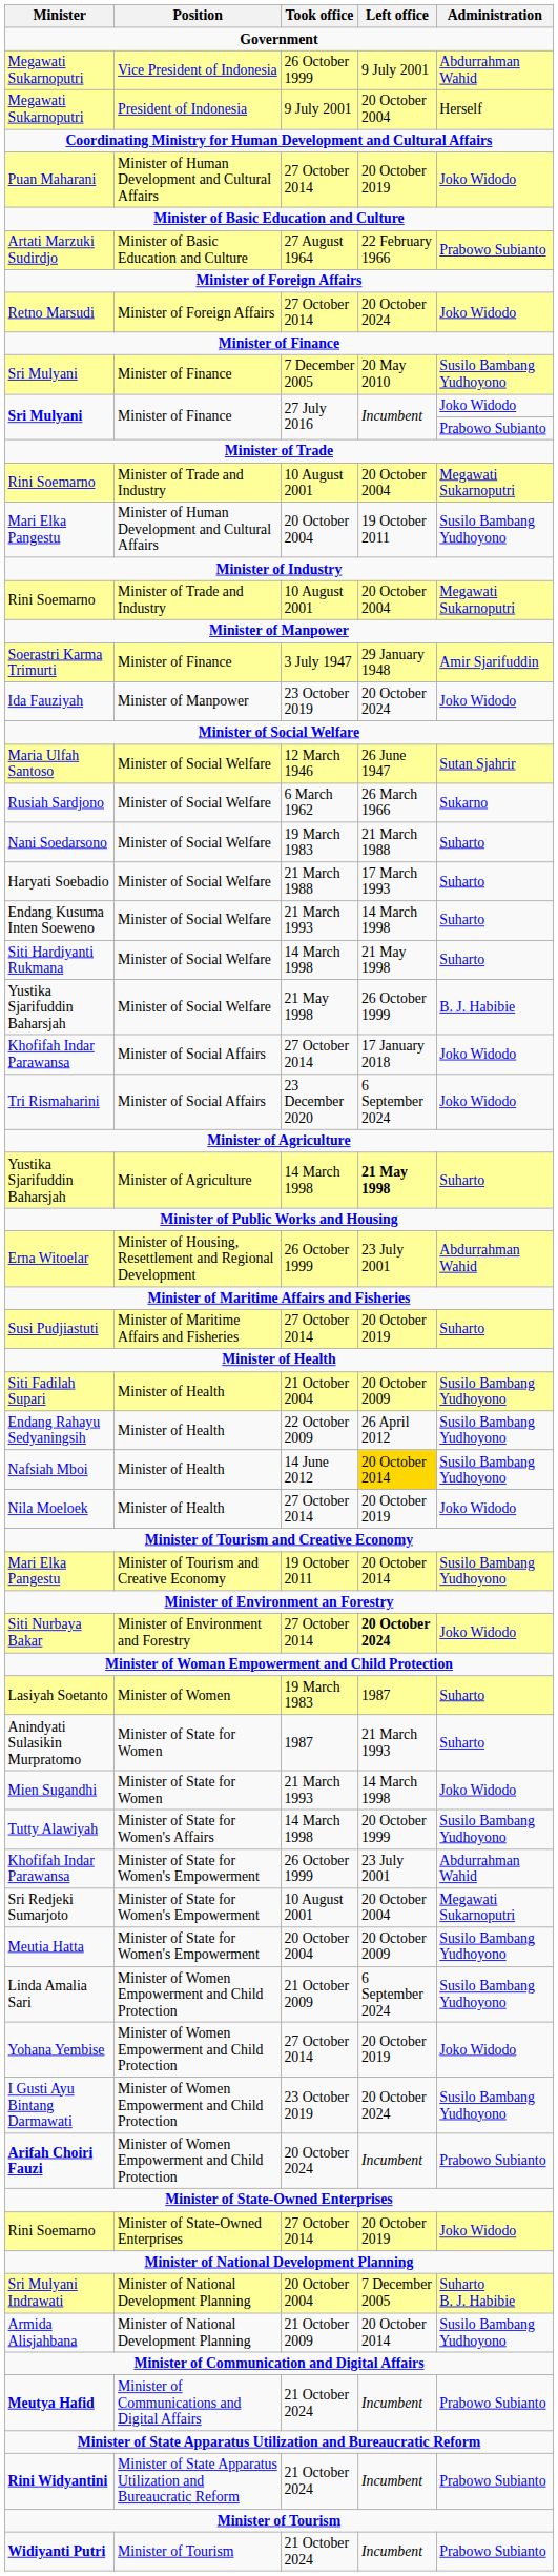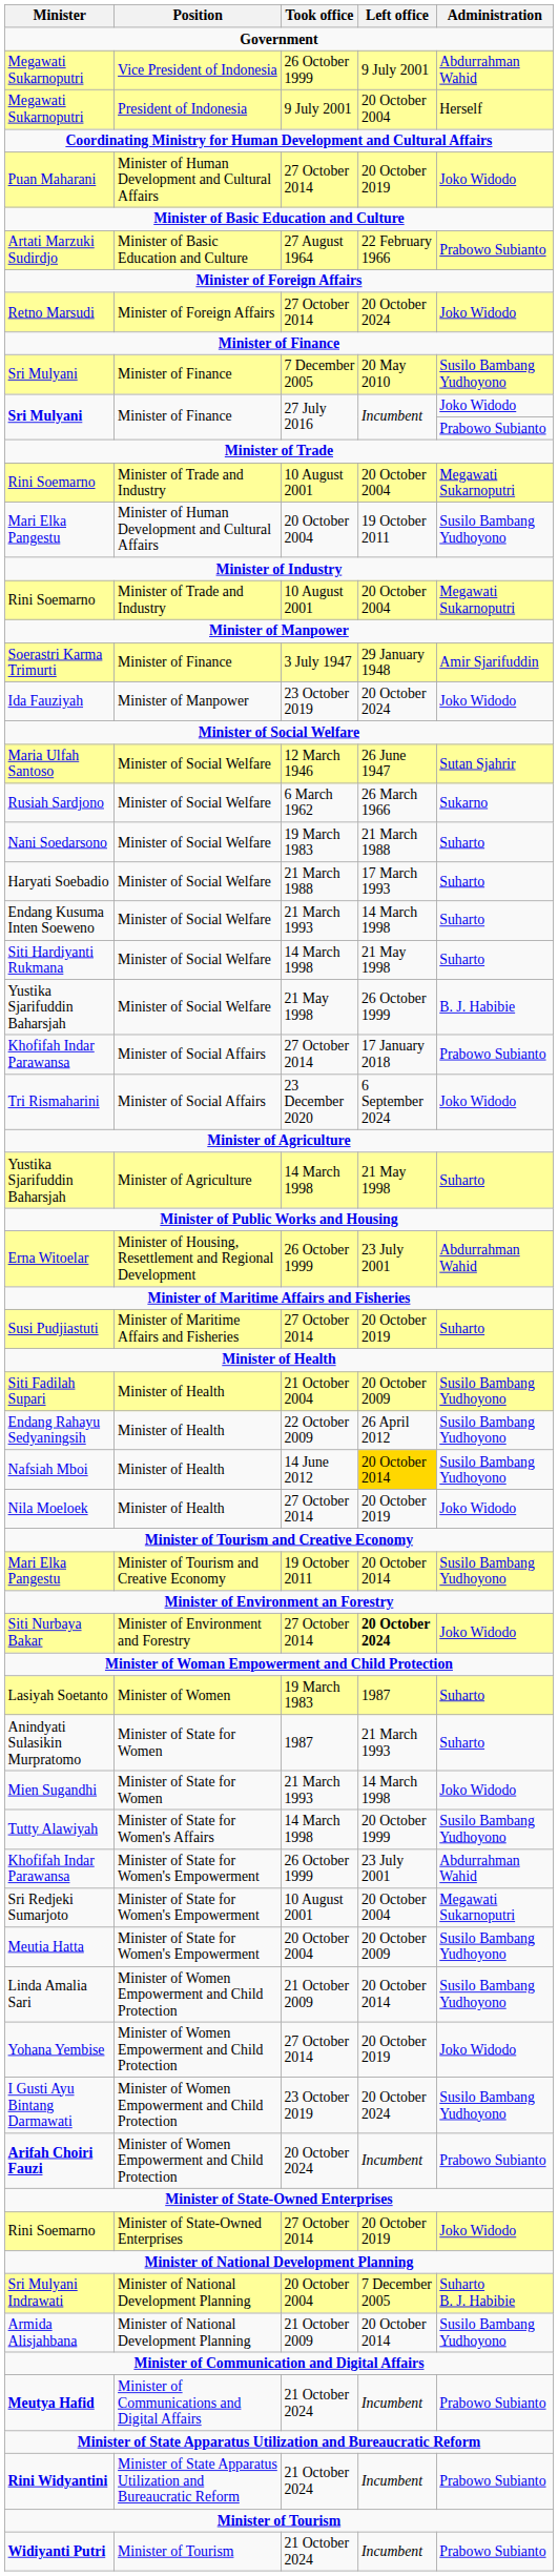 <table class="wikitable sortable">
 <tr>
 <th>Minister</th>
 <th>Position</th>
 <th>Took office</th>
 <th>Left office</th>
 <th>Administration</th>
 </tr>
 <tr>
 <td colspan=5 align=center><strong>Government</strong></td>
 </tr>
 <tr bgcolor="#FFFF99">
 <td><a href='#'>Megawati Sukarnoputri</a></td>
 <td><a href='#'>Vice President of Indonesia</a></td>
 <td>26 October 1999</td>
 <td>9 July 2001</td>
 <td><a href='#'>Abdurrahman Wahid</a></td>
 </tr>
 <tr bgcolor="#FFFF99">
 <td><a href='#'>Megawati Sukarnoputri</a></td>
 <td><a href='#'>President of Indonesia</a></td>
 <td>9 July 2001</td>
 <td>20 October 2004</td>
 <td>Herself</td>
 </tr>
 <tr>
 <td colspan=5 align=center><strong><a href='#'>Coordinating Ministry for Human Development and Cultural Affairs</a></strong></td>
 </tr>
 <tr bgcolor="#FFFF99">
 <td><a href='#'>Puan Maharani</a></td>
 <td>Minister of Human Development and Cultural Affairs</td>
 <td>27 October 2014</td>
 <td>20 October 2019</td>
 <td><a href='#'>Joko Widodo</a></td>
 </tr>
 <tr>
 <td colspan=5 align=center><strong><a href='#'>Minister of Basic Education and Culture</a></strong></td>
 </tr>
 <tr bgcolor="#FFFF99">
 <td><a href='#'>Artati Marzuki Sudirdjo</a></td>
 <td>Minister of Basic Education and Culture</td>
 <td>27 August 1964</td>
 <td>22 February 1966</td>
 <td><a href='#'>Prabowo Subianto</a></td>
 </tr>
 <tr>
 <td colspan=5 align=center><strong><a href='#'>Minister of Foreign Affairs</a></strong></td>
 </tr>
 <tr bgcolor="#FFFF99">
 <td><a href='#'>Retno Marsudi</a></td>
 <td>Minister of Foreign Affairs</td>
 <td>27 October 2014</td>
 <td>20 October 2024</td>
 <td><a href='#'>Joko Widodo</a></td>
 </tr>
 <tr>
 <td colspan=5 align=center><strong><a href='#'>Minister of Finance</a></strong></td>
 </tr>
 <tr bgcolor="#FFFF99">
 <td><a href='#'>Sri Mulyani</a></td>
 <td>Minister of Finance</td>
 <td>7 December 2005</td>
 <td>20 May 2010</td>
 <td><a href='#'>Susilo Bambang Yudhoyono</a></td>
 </tr>
 <tr>
 <td rowspan="2"><strong><a href='#'>Sri Mulyani</a></strong></td>
 <td rowspan="2">Minister of Finance</td>
 <td rowspan="2">27 July 2016</td>
 <td rowspan="2"><em>Incumbent</em></td>
 <td><a href='#'>Joko Widodo</a></td>
 </tr>
 <tr>
 <td><a href='#'>Prabowo Subianto</a></td>
 </tr>
 <tr>
 <td colspan=5 align=center><strong><a href='#'>Minister of Trade</a></strong></td>
 </tr>
 <tr bgcolor="#FFFF99">
 <td><a href='#'>Rini Soemarno</a></td>
 <td>Minister of Trade and Industry</td>
 <td>10 August 2001</td>
 <td>20 October 2004</td>
 <td><a href='#'>Megawati Sukarnoputri</a></td>
 </tr>
 <tr>
 <td><a href='#'>Mari Elka Pangestu</a></td>
 <td>Minister of Human Development and Cultural Affairs</td>
 <td>20 October 2004</td>
 <td>19 October 2011</td>
 <td><a href='#'>Susilo Bambang Yudhoyono</a></td>
 </tr>
 <tr>
 <td colspan=5 align=center><strong><a href='#'>Minister of Industry</a></strong></td>
 </tr>
 <tr bgcolor="#FFFF99">
 <td>Rini Soemarno</td>
 <td>Minister of Trade and Industry</td>
 <td>10 August 2001</td>
 <td>20 October 2004</td>
 <td><a href='#'>Megawati Sukarnoputri</a></td>
 </tr>
 <tr>
 <td colspan=5 align=center><strong><a href='#'>Minister of Manpower</a></strong></td>
 </tr>
 <tr bgcolor="#FFFF99">
 <td><a href='#'>Soerastri Karma Trimurti</a></td>
 <td>Minister of Finance</td>
 <td>3 July 1947</td>
 <td>29 January 1948</td>
 <td><a href='#'>Amir Sjarifuddin</a></td>
 </tr>
 <tr>
 <td><a href='#'>Ida Fauziyah</a></td>
 <td>Minister of Manpower</td>
 <td>23 October 2019</td>
 <td>20 October 2024</td>
 <td><a href='#'>Joko Widodo</a></td>
 </tr>
 <tr>
 <td colspan=5 align=center><strong><a href='#'>Minister of Social Welfare</a></strong></td>
 </tr>
 <tr bgcolor="#FFFF99">
 <td><a href='#'>Maria Ulfah Santoso</a></td>
 <td>Minister of Social Welfare</td>
 <td>12 March 1946</td>
 <td>26 June 1947</td>
 <td><a href='#'>Sutan Sjahrir</a></td>
 </tr>
 <tr>
 <td><a href='#'>Rusiah Sardjono</a></td>
 <td>Minister of Social Welfare</td>
 <td>6 March 1962</td>
 <td>26 March 1966</td>
 <td><a href='#'>Sukarno</a></td>
 </tr>
 <tr>
 <td><a href='#'>Nani Soedarsono</a></td>
 <td>Minister of Social Welfare</td>
 <td>19 March 1983</td>
 <td>21 March 1988</td>
 <td><a href='#'>Suharto</a></td>
 </tr>
 <tr>
 <td>Haryati Soebadio</td>
 <td>Minister of Social Welfare</td>
 <td>21 March 1988</td>
 <td>17 March 1993</td>
 <td><a href='#'>Suharto</a></td>
 </tr>
 <tr>
 <td>Endang Kusuma Inten Soeweno</td>
 <td>Minister of Social Welfare</td>
 <td>21 March 1993</td>
 <td>14 March 1998</td>
 <td><a href='#'>Suharto</a></td>
 </tr>
 <tr>
 <td><a href='#'>Siti Hardiyanti Rukmana</a></td>
 <td>Minister of Social Welfare</td>
 <td>14 March 1998</td>
 <td>21 May 1998</td>
 <td><a href='#'>Suharto</a></td>
 </tr>
 <tr>
 <td>Yustika Sjarifuddin Baharsjah</td>
 <td>Minister of Social Welfare</td>
 <td>21 May 1998</td>
 <td>26 October 1999</td>
 <td><a href='#'>B. J. Habibie</a></td>
 </tr>
 <tr>
 <td><a href='#'>Khofifah Indar Parawansa</a></td>
 <td>Minister of Social Affairs</td>
 <td>27 October 2014</td>
 <td>17 January 2018</td>
-<td><a href='#'>Joko Widodo</a></td>
+<td><a href='#'>Prabowo Subianto</a></td>
 </tr>
 <tr>
 <td><a href='#'>Tri Rismaharini</a></td>
 <td>Minister of Social Affairs</td>
 <td>23 December 2020</td>
 <td>6 September 2024</td>
 <td><a href='#'>Joko Widodo</a></td>
 </tr>
 <tr>
 <td colspan=5 align=center><strong><a href='#'>Minister of Agriculture</a></strong></td>
 </tr>
 <tr bgcolor="#FFFF99">
 <td>Yustika Sjarifuddin Baharsjah</td>
 <td>Minister of Agriculture</td>
 <td>14 March 1998</td>
-<td><strong>21 May 1998</strong></td>
+<td>21 May 1998</td>
 <td><a href='#'>Suharto</a></td>
 </tr>
 <tr>
 <td colspan=5 align=center><strong><a href='#'>Minister of Public Works and Housing</a></strong></td>
 </tr>
 <tr bgcolor="#FFFF99">
 <td><a href='#'>Erna Witoelar</a></td>
 <td>Minister of Housing, Resettlement and Regional Development</td>
 <td>26 October 1999</td>
 <td>23 July 2001</td>
 <td><a href='#'>Abdurrahman Wahid</a></td>
 </tr>
 <tr>
 <td colspan=5 align=center><strong><a href='#'>Minister of Maritime Affairs and Fisheries</a></strong></td>
 </tr>
 <tr bgcolor="#FFFF99">
 <td><a href='#'>Susi Pudjiastuti</a></td>
 <td>Minister of Maritime Affairs and Fisheries</td>
 <td>27 October 2014</td>
 <td>20 October 2019</td>
 <td><a href='#'>Suharto</a></td>
 </tr>
 <tr>
 <td colspan=5 align=center><strong><a href='#'>Minister of Health</a></strong></td>
 </tr>
 <tr bgcolor="#FFFF99">
 <td><a href='#'>Siti Fadilah Supari</a></td>
 <td>Minister of Health</td>
 <td>21 October 2004</td>
 <td>20 October 2009</td>
 <td><a href='#'>Susilo Bambang Yudhoyono</a></td>
 </tr>
 <tr>
 <td><a href='#'>Endang Rahayu Sedyaningsih</a></td>
 <td>Minister of Health</td>
 <td>22 October 2009</td>
 <td>26 April 2012</td>
 <td><a href='#'>Susilo Bambang Yudhoyono</a></td>
 </tr>
 <tr>
 <td><a href='#'>Nafsiah Mboi</a></td>
 <td>Minister of Health</td>
 <td>14 June 2012</td>
 <td style="background: gold;">20 October 2014</td>
 <td><a href='#'>Susilo Bambang Yudhoyono</a></td>
 </tr>
 <tr>
 <td><a href='#'>Nila Moeloek</a></td>
 <td>Minister of Health</td>
 <td>27 October 2014</td>
 <td>20 October 2019</td>
 <td><a href='#'>Joko Widodo</a></td>
 </tr>
 <tr>
 <td colspan=5 align=center><strong><a href='#'>Minister of Tourism and Creative Economy</a></strong></td>
 </tr>
 <tr bgcolor="#FFFF99">
 <td><a href='#'>Mari Elka Pangestu</a></td>
 <td>Minister of Tourism and Creative Economy</td>
 <td>19 October 2011</td>
 <td>20 October 2014</td>
 <td><a href='#'>Susilo Bambang Yudhoyono</a></td>
 </tr>
 <tr>
 <td colspan=5 align=center><strong><a href='#'>Minister of Environment an Forestry</a></strong></td>
 </tr>
 <tr bgcolor="#FFFF99">
 <td><a href='#'>Siti Nurbaya Bakar</a></td>
 <td>Minister of Environment and Forestry</td>
 <td>27 October 2014</td>
 <td><strong>20 October 2024</strong></td>
 <td><a href='#'>Joko Widodo</a></td>
 </tr>
 <tr>
 <td colspan=5 align=center><strong><a href='#'>Minister of Woman Empowerment and Child Protection</a></strong></td>
 </tr>
 <tr bgcolor="#FFFF99">
 <td>Lasiyah Soetanto</td>
 <td>Minister of Women</td>
 <td>19 March 1983</td>
 <td>1987</td>
 <td><a href='#'>Suharto</a></td>
 </tr>
 <tr>
 <td>Anindyati Sulasikin Murpratomo</td>
 <td>Minister of State for Women</td>
 <td>1987</td>
 <td>21 March 1993</td>
 <td><a href='#'>Suharto</a></td>
 </tr>
 <tr>
 <td><a href='#'>Mien Sugandhi</a></td>
 <td>Minister of State for Women</td>
 <td>21 March 1993</td>
 <td>14 March 1998</td>
 <td><a href='#'>Joko Widodo</a></td>
 </tr>
 <tr>
 <td><a href='#'>Tutty Alawiyah</a></td>
 <td>Minister of State for Women's Affairs</td>
 <td>14 March 1998</td>
 <td>20 October 1999</td>
 <td><a href='#'>Susilo Bambang Yudhoyono</a></td>
 </tr>
 <tr>
 <td><a href='#'>Khofifah Indar Parawansa</a></td>
 <td>Minister of State for Women's Empowerment</td>
 <td>26 October 1999</td>
 <td>23 July 2001</td>
 <td><a href='#'>Abdurrahman Wahid</a></td>
 </tr>
 <tr>
 <td>Sri Redjeki Sumarjoto</td>
 <td>Minister of State for Women's Empowerment</td>
 <td>10 August 2001</td>
 <td>20 October 2004</td>
 <td><a href='#'>Megawati Sukarnoputri</a></td>
 </tr>
 <tr>
 <td><a href='#'>Meutia Hatta</a></td>
 <td>Minister of State for Women's Empowerment</td>
 <td>20 October 2004</td>
 <td>20 October 2009</td>
 <td><a href='#'>Susilo Bambang Yudhoyono</a></td>
 </tr>
 <tr>
 <td>Linda Amalia Sari</td>
 <td>Minister of Women Empowerment and Child Protection</td>
 <td>21 October 2009</td>
-<td>6 September 2024</td>
+<td>20 October 2014</td>
 <td><a href='#'>Susilo Bambang Yudhoyono</a></td>
 </tr>
 <tr>
 <td><a href='#'>Yohana Yembise</a></td>
 <td>Minister of Women Empowerment and Child Protection</td>
 <td>27 October 2014</td>
 <td>20 October 2019</td>
 <td><a href='#'>Joko Widodo</a></td>
 </tr>
 <tr>
 <td><a href='#'>I Gusti Ayu Bintang Darmawati</a></td>
 <td>Minister of Women Empowerment and Child Protection</td>
 <td>23 October 2019</td>
 <td>20 October 2024</td>
 <td><a href='#'>Susilo Bambang Yudhoyono</a></td>
 </tr>
 <tr>
 <td><strong><a href='#'>Arifah Choiri Fauzi</a></strong></td>
 <td>Minister of Women Empowerment and Child Protection</td>
 <td>20 October 2024</td>
 <td><em>Incumbent</em></td>
 <td><a href='#'>Prabowo Subianto</a></td>
 </tr>
 <tr>
 <td colspan=5 align=center><strong><a href='#'>Minister of State-Owned Enterprises</a></strong></td>
 </tr>
 <tr bgcolor="#FFFF99">
 <td>Rini Soemarno</td>
 <td>Minister of State-Owned Enterprises</td>
 <td>27 October 2014</td>
 <td>20 October 2019</td>
 <td><a href='#'>Joko Widodo</a></td>
 </tr>
 <tr>
 <td colspan=5 align=center><strong><a href='#'>Minister of National Development Planning</a></strong></td>
 </tr>
 <tr bgcolor="#FFFF99">
 <td><a href='#'>Sri Mulyani Indrawati</a></td>
 <td>Minister of National Development Planning</td>
 <td>20 October 2004</td>
 <td>7 December 2005</td>
 <td><a href='#'>Suharto</a><br><a href='#'>B. J. Habibie</a></td>
 </tr>
 <tr>
 <td><a href='#'>Armida Alisjahbana</a></td>
 <td>Minister of National Development Planning</td>
 <td>21 October 2009</td>
 <td>20 October 2014</td>
 <td><a href='#'>Susilo Bambang Yudhoyono</a></td>
 </tr>
 <tr>
 <td colspan="5" align=center><strong><a href='#'>Minister of Communication and Digital Affairs</a></strong></td>
 </tr>
 <tr -bgcolor="#FFFF99">
 <td><strong><a href='#'>Meutya Hafid</a></strong></td>
 <td><a href='#'>Minister of Communications and Digital Affairs</a></td>
 <td>21 October 2024</td>
 <td><em>Incumbent</em></td>
 <td><a href='#'>Prabowo Subianto</a></td>
 </tr>
 <tr>
 <td colspan="5" align=center><strong><a href='#'>Minister of State Apparatus Utilization and Bureaucratic Reform</a></strong></td>
 </tr>
 <tr -bgcolor="#FFFF99">
 <td><strong><a href='#'>Rini Widyantini</a></strong></td>
 <td><a href='#'>Minister of State Apparatus Utilization and Bureaucratic Reform</a></td>
 <td>21 October 2024</td>
 <td><em>Incumbent</em></td>
 <td><a href='#'>Prabowo Subianto</a></td>
 </tr>
 <tr>
 <td colspan="5" align=center><strong><a href='#'>Minister of Tourism</a></strong></td>
 </tr>
 <tr -bgcolor="#FFFF99">
 <td><strong><a href='#'>Widiyanti Putri</a></strong></td>
 <td><a href='#'>Minister of Tourism</a></td>
 <td>21 October 2024</td>
 <td><em>Incumbent</em></td>
 <td><a href='#'>Prabowo Subianto</a></td>
 </tr>
 </table>
